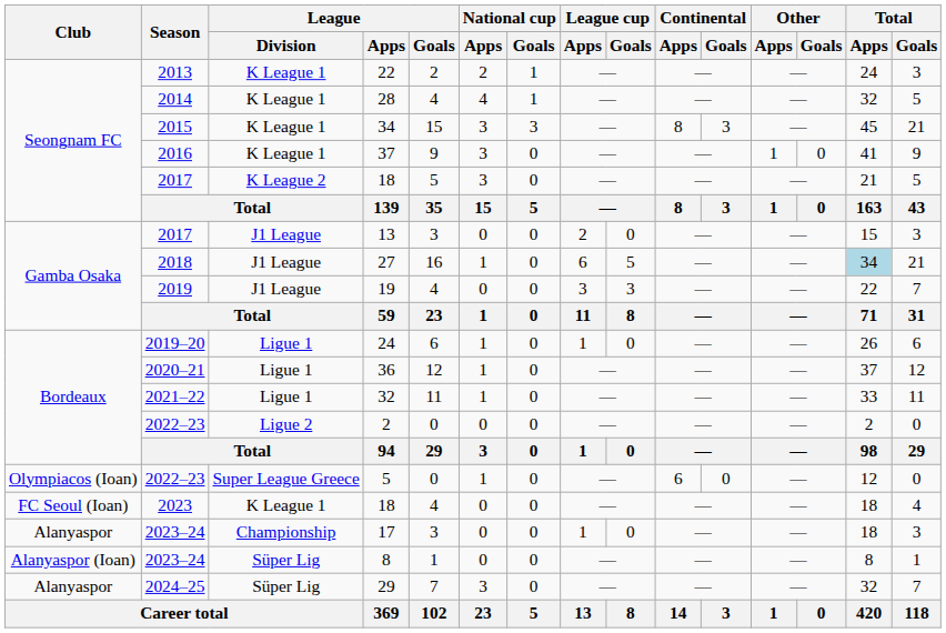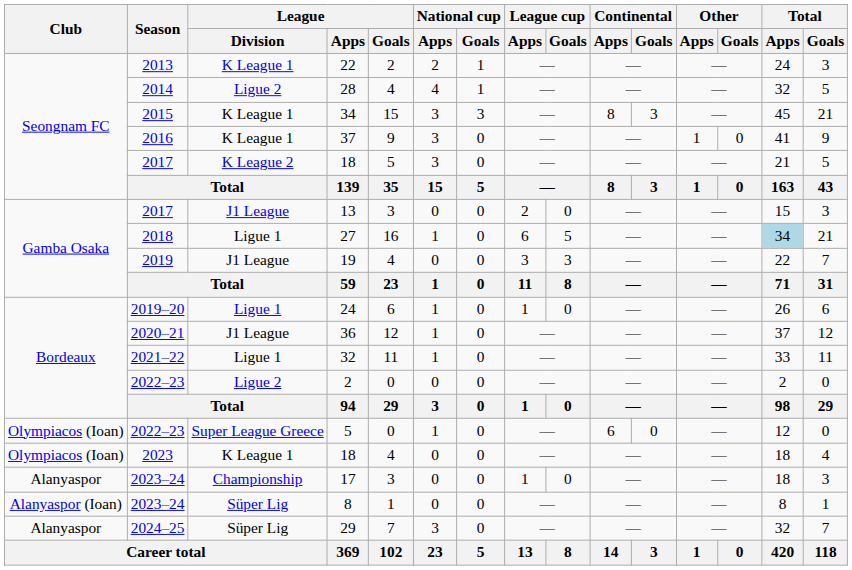 <table class="wikitable" style="text-align: center">
 <tr>
 <th rowspan="2">Club</th>
 <th rowspan="2">Season</th>
 <th colspan="3">League</th>
 <th colspan="2">National cup</th>
 <th colspan="2">League cup</th>
 <th colspan="2">Continental</th>
 <th colspan="2">Other</th>
 <th colspan="2">Total</th>
 </tr>
 <tr>
 <th>Division</th>
 <th>Apps</th>
 <th>Goals</th>
 <th>Apps</th>
 <th>Goals</th>
 <th>Apps</th>
 <th>Goals</th>
 <th>Apps</th>
 <th>Goals</th>
 <th>Apps</th>
 <th>Goals</th>
 <th>Apps</th>
 <th>Goals</th>
 </tr>
 <tr>
 <td rowspan="6"><a href='#'>Seongnam FC</a></td>
 <td><a href='#'>2013</a></td>
 <td><a href='#'>K League 1</a></td>
 <td>22</td>
 <td>2</td>
 <td>2</td>
 <td>1</td>
 <td colspan="2">—</td>
 <td colspan="2">—</td>
 <td colspan="2">—</td>
 <td>24</td>
 <td>3</td>
 </tr>
 <tr>
 <td><a href='#'>2014</a></td>
-<td>K League 1</td>
+<td><a href='#'>Ligue 2</a></td>
 <td>28</td>
 <td>4</td>
 <td>4</td>
 <td>1</td>
 <td colspan="2">—</td>
 <td colspan="2">—</td>
 <td colspan="2">—</td>
 <td>32</td>
 <td>5</td>
 </tr>
 <tr>
 <td><a href='#'>2015</a></td>
 <td>K League 1</td>
 <td>34</td>
 <td>15</td>
 <td>3</td>
 <td>3</td>
 <td colspan="2">—</td>
 <td>8</td>
 <td>3</td>
 <td colspan="2">—</td>
 <td>45</td>
 <td>21</td>
 </tr>
 <tr>
 <td><a href='#'>2016</a></td>
 <td>K League 1</td>
 <td>37</td>
 <td>9</td>
 <td>3</td>
 <td>0</td>
 <td colspan="2">—</td>
 <td colspan="2">—</td>
 <td>1</td>
 <td>0</td>
 <td>41</td>
 <td>9</td>
 </tr>
 <tr>
 <td><a href='#'>2017</a></td>
 <td><a href='#'>K League 2</a></td>
 <td>18</td>
 <td>5</td>
 <td>3</td>
 <td>0</td>
 <td colspan="2">—</td>
 <td colspan="2">—</td>
 <td colspan="2">—</td>
 <td>21</td>
 <td>5</td>
 </tr>
 <tr>
 <th colspan="2">Total</th>
 <th>139</th>
 <th>35</th>
 <th>15</th>
 <th>5</th>
 <th colspan="2">—</th>
 <th>8</th>
 <th>3</th>
 <th>1</th>
 <th>0</th>
 <th>163</th>
 <th>43</th>
 </tr>
 <tr>
 <td rowspan="4"><a href='#'>Gamba Osaka</a></td>
 <td><a href='#'>2017</a></td>
 <td><a href='#'>J1 League</a></td>
 <td>13</td>
 <td>3</td>
 <td>0</td>
 <td>0</td>
 <td>2</td>
 <td>0</td>
 <td colspan="2">—</td>
 <td colspan="2">—</td>
 <td>15</td>
 <td>3</td>
 </tr>
 <tr>
 <td><a href='#'>2018</a></td>
-<td>J1 League</td>
+<td>Ligue 1</td>
 <td>27</td>
 <td>16</td>
 <td>1</td>
 <td>0</td>
 <td>6</td>
 <td>5</td>
 <td colspan="2">—</td>
 <td colspan="2">—</td>
 <td style="background: lightblue;">34</td>
 <td>21</td>
 </tr>
 <tr>
 <td><a href='#'>2019</a></td>
 <td>J1 League</td>
 <td>19</td>
 <td>4</td>
 <td>0</td>
 <td>0</td>
 <td>3</td>
 <td>3</td>
 <td colspan="2">—</td>
 <td colspan="2">—</td>
 <td>22</td>
 <td>7</td>
 </tr>
 <tr>
 <th colspan="2">Total</th>
 <th>59</th>
 <th>23</th>
 <th>1</th>
 <th>0</th>
 <th>11</th>
 <th>8</th>
 <th colspan="2">—</th>
 <th colspan="2">—</th>
 <th>71</th>
 <th>31</th>
 </tr>
 <tr>
 <td rowspan="5"><a href='#'>Bordeaux</a></td>
 <td><a href='#'>2019–20</a></td>
 <td><a href='#'>Ligue 1</a></td>
 <td>24</td>
 <td>6</td>
 <td>1</td>
 <td>0</td>
 <td>1</td>
 <td>0</td>
 <td colspan="2">—</td>
 <td colspan="2">—</td>
 <td>26</td>
 <td>6</td>
 </tr>
 <tr>
 <td><a href='#'>2020–21</a></td>
-<td>Ligue 1</td>
+<td>J1 League</td>
 <td>36</td>
 <td>12</td>
 <td>1</td>
 <td>0</td>
 <td colspan="2">—</td>
 <td colspan="2">—</td>
 <td colspan="2">—</td>
 <td>37</td>
 <td>12</td>
 </tr>
 <tr>
 <td><a href='#'>2021–22</a></td>
 <td>Ligue 1</td>
 <td>32</td>
 <td>11</td>
 <td>1</td>
 <td>0</td>
 <td colspan="2">—</td>
 <td colspan="2">—</td>
 <td colspan="2">—</td>
 <td>33</td>
 <td>11</td>
 </tr>
 <tr>
 <td><a href='#'>2022–23</a></td>
 <td><a href='#'>Ligue 2</a></td>
 <td>2</td>
 <td>0</td>
 <td>0</td>
 <td>0</td>
 <td colspan="2">—</td>
 <td colspan="2">—</td>
 <td colspan="2">—</td>
 <td>2</td>
 <td>0</td>
 </tr>
 <tr>
 <th colspan="2">Total</th>
 <th>94</th>
 <th>29</th>
 <th>3</th>
 <th>0</th>
 <th>1</th>
 <th>0</th>
 <th colspan="2">—</th>
 <th colspan="2">—</th>
 <th>98</th>
 <th>29</th>
 </tr>
 <tr>
 <td><a href='#'>Olympiacos</a> (Ioan)</td>
 <td><a href='#'>2022–23</a></td>
 <td><a href='#'>Super League Greece</a></td>
 <td>5</td>
 <td>0</td>
 <td>1</td>
 <td>0</td>
 <td colspan="2">—</td>
 <td>6</td>
 <td>0</td>
 <td colspan="2">—</td>
 <td>12</td>
 <td>0</td>
 </tr>
 <tr>
-<td><a href='#'>FC Seoul</a> (Ioan)</td>
+<td><a href='#'>Olympiacos</a> (Ioan)</td>
 <td><a href='#'>2023</a></td>
 <td>K League 1</td>
 <td>18</td>
 <td>4</td>
 <td>0</td>
 <td>0</td>
 <td colspan="2">—</td>
 <td colspan="2">—</td>
 <td colspan="2">—</td>
 <td>18</td>
 <td>4</td>
 </tr>
 <tr>
 <td>Alanyaspor</td>
 <td><a href='#'>2023–24</a></td>
 <td><a href='#'>Championship</a></td>
 <td>17</td>
 <td>3</td>
 <td>0</td>
 <td>0</td>
 <td>1</td>
 <td>0</td>
 <td colspan="2">—</td>
 <td colspan="2">—</td>
 <td>18</td>
 <td>3</td>
 </tr>
 <tr>
 <td><a href='#'>Alanyaspor</a> (Ioan)</td>
 <td><a href='#'>2023–24</a></td>
 <td><a href='#'>Süper Lig</a></td>
 <td>8</td>
 <td>1</td>
 <td>0</td>
 <td>0</td>
 <td colspan="2">—</td>
 <td colspan="2">—</td>
 <td colspan="2">—</td>
 <td>8</td>
 <td>1</td>
 </tr>
 <tr>
 <td>Alanyaspor</td>
 <td><a href='#'>2024–25</a></td>
 <td>Süper Lig</td>
 <td>29</td>
 <td>7</td>
 <td>3</td>
 <td>0</td>
 <td colspan="2">—</td>
 <td colspan="2">—</td>
 <td colspan="2">—</td>
 <td>32</td>
 <td>7</td>
 </tr>
 <tr>
 <th colspan="3">Career total</th>
 <th>369</th>
 <th>102</th>
 <th>23</th>
 <th>5</th>
 <th>13</th>
 <th>8</th>
 <th>14</th>
 <th>3</th>
 <th>1</th>
 <th>0</th>
 <th>420</th>
 <th>118</th>
 </tr>
 </table>
